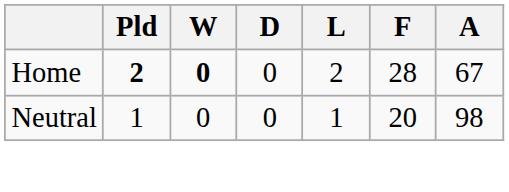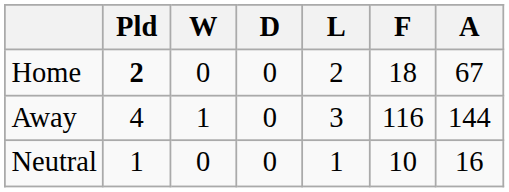 <table class="wikitable" border="1">
 <tr>
 <th width=40></th>
 <th width=30>Pld</th>
 <th width=30>W</th>
 <th width=30>D</th>
 <th width=30>L</th>
 <th width=30>F</th>
 <th width=30>A</th>
 </tr>
 <tr>
 <td>Home</td>
 <td align=center><strong>2</strong></td>
-<td align=center><strong>0</strong></td>
+<td align=center>0</td>
 <td align=center>0</td>
 <td align=center>2</td>
-<td align=center>28</td>
+<td align=center>18</td>
 <td align=center>67</td>
+</tr>
+<tr>
+<td>Away</td>
+<td align=center>4</td>
+<td align=center>1</td>
+<td align=center>0</td>
+<td align=center>3</td>
+<td align=center>116</td>
+<td align=center>144</td>
 </tr>
 <tr>
 <td>Neutral</td>
 <td align=center>1</td>
 <td align=center>0</td>
 <td align=center>0</td>
 <td align=center>1</td>
-<td align=center>20</td>
-<td align=center>98</td>
+<td align=center>10</td>
+<td align=center>16</td>
 </tr>
 </table>
